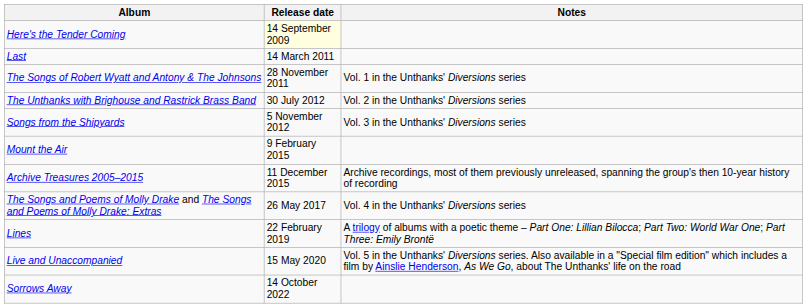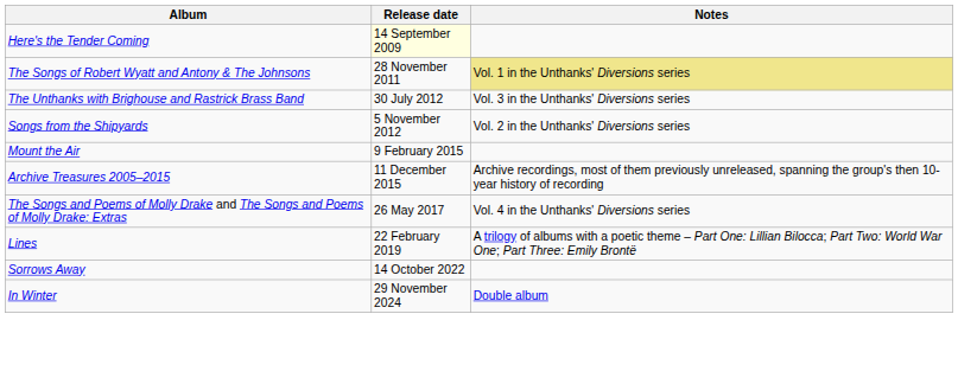 <table class="wikitable">
 <tr>
 <th>Album</th>
 <th>Release date</th>
 <th>Notes</th>
 </tr>
 <tr>
 <td><em><a href='#'>Here's the Tender Coming</a></em></td>
 <td style="background: lightyellow;">14 September 2009</td>
 <td></td>
 </tr>
 <tr>
-<td><em><a href='#'>Last</a></em></td>
-<td>14 March 2011</td>
-<td></td>
-</tr>
-<tr>
 <td><em><a href='#'>The Songs of Robert Wyatt and Antony & The Johnsons</a></em></td>
 <td>28 November 2011</td>
-<td>Vol. 1 in the Unthanks' <em>Diversions</em> series</td>
+<td style="background: khaki;">Vol. 1 in the Unthanks' <em>Diversions</em> series</td>
 </tr>
 <tr>
 <td><em><a href='#'>The Unthanks with Brighouse and Rastrick Brass Band</a></em></td>
 <td>30 July 2012</td>
-<td>Vol. 2 in the Unthanks' <em>Diversions</em> series</td>
+<td>Vol. 3 in the Unthanks' <em>Diversions</em> series</td>
 </tr>
 <tr>
 <td><em><a href='#'>Songs from the Shipyards</a></em></td>
 <td>5 November 2012</td>
-<td>Vol. 3 in the Unthanks' <em>Diversions</em> series</td>
+<td>Vol. 2 in the Unthanks' <em>Diversions</em> series</td>
 </tr>
 <tr>
 <td><em><a href='#'>Mount the Air</a></em></td>
 <td>9 February 2015</td>
 <td></td>
 </tr>
 <tr>
 <td><em><a href='#'>Archive Treasures 2005–2015</a></em></td>
 <td>11 December 2015</td>
 <td>Archive recordings, most of them previously unreleased, spanning the group's then 10-year history of recording</td>
 </tr>
 <tr>
 <td><em><a href='#'>The Songs and Poems of Molly Drake</a></em> and <em><a href='#'>The Songs and Poems of Molly Drake: Extras</a></em></td>
 <td>26 May 2017</td>
 <td>Vol. 4 in the Unthanks' <em>Diversions</em> series</td>
 </tr>
 <tr>
 <td><em><a href='#'>Lines</a></em></td>
 <td>22 February 2019</td>
 <td>A <a href='#'>trilogy</a> of albums with a poetic theme – <em>Part One: Lillian Bilocca</em>; <em>Part Two: World War One</em>; <em>Part Three: Emily Brontë</em></td>
 </tr>
 <tr>
-<td><em><a href='#'>Live and Unaccompanied</a></em></td>
-<td>15 May 2020</td>
-<td>Vol. 5 in the Unthanks' <em>Diversions</em> series. Also available in a "Special film edition" which includes a film by <a href='#'>Ainslie Henderson</a>, <em>As We Go</em>, about The Unthanks' life on the road</td>
-</tr>
-<tr>
 <td><em><a href='#'>Sorrows Away</a></em></td>
 <td>14 October 2022</td>
 </tr>
+<tr>
+<td><em><a href='#'>In Winter</a></em></td>
+<td>29 November 2024</td>
+<td><a href='#'>Double album</a></td>
+</tr>
 </table>
